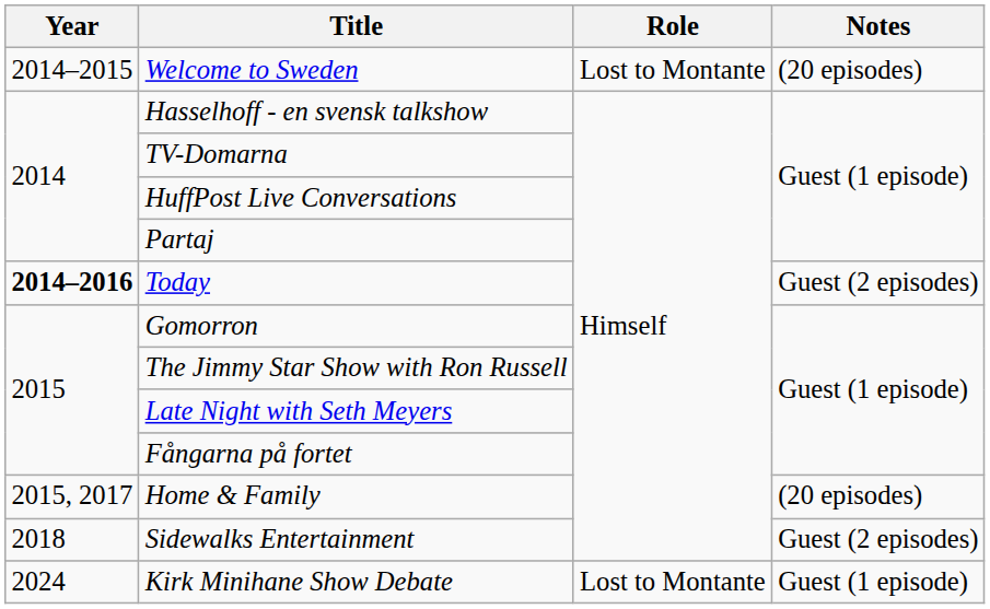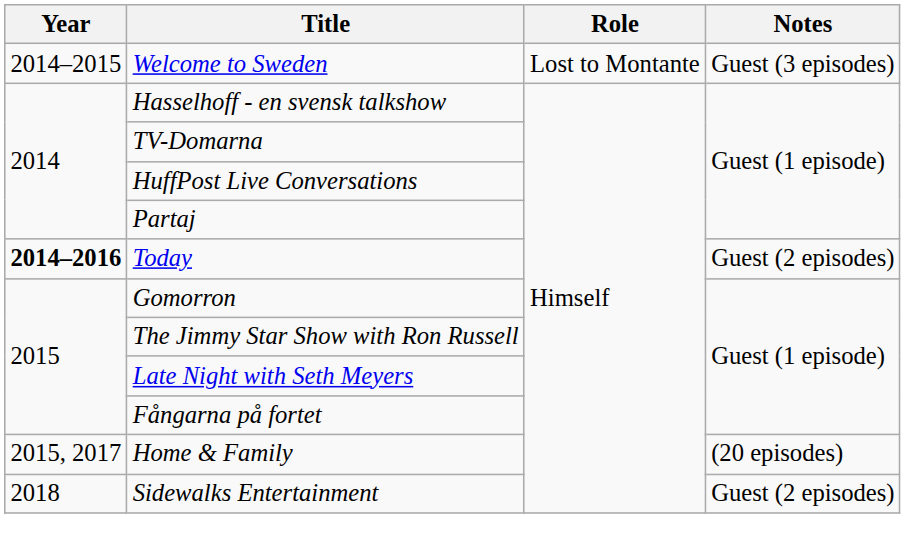 <table class="wikitable sortable">
 <tr>
 <th>Year</th>
 <th>Title</th>
 <th>Role</th>
 <th>Notes</th>
 </tr>
 <tr>
 <td>2014–2015</td>
 <td><em><a href='#'>Welcome to Sweden</a></em></td>
 <td>Lost to Montante</td>
-<td>(20 episodes)</td>
+<td>Guest (3 episodes)</td>
 </tr>
 <tr>
 <td rowspan=4>2014</td>
 <td><em>Hasselhoff - en svensk talkshow</em></td>
 <td rowspan=11>Himself</td>
 <td rowspan=4>Guest (1 episode)</td>
 </tr>
 <tr>
 <td><em>TV-Domarna</em></td>
 </tr>
 <tr>
 <td><em>HuffPost Live Conversations</em></td>
 </tr>
 <tr>
 <td><em>Partaj</em></td>
 </tr>
 <tr>
 <td><strong>2014–2016</strong></td>
 <td><em><a href='#'>Today</a></em></td>
 <td>Guest (2 episodes)</td>
 </tr>
 <tr>
 <td rowspan=4>2015</td>
 <td><em>Gomorron</em></td>
 <td rowspan=4>Guest (1 episode)</td>
 </tr>
 <tr>
 <td><em>The Jimmy Star Show with Ron Russell</em></td>
 </tr>
 <tr>
 <td><em><a href='#'>Late Night with Seth Meyers</a></em></td>
 </tr>
 <tr>
 <td><em>Fångarna på fortet</em></td>
 </tr>
 <tr>
 <td>2015, 2017</td>
 <td><em>Home & Family</em></td>
 <td>(20 episodes)</td>
 </tr>
 <tr>
 <td>2018</td>
 <td><em>Sidewalks Entertainment</em></td>
 <td>Guest (2 episodes)</td>
 </tr>
-<tr>
-<td>2024</td>
-<td><em>Kirk Minihane Show Debate</em></td>
-<td>Lost to Montante</td>
-<td>Guest (1 episode)</td>
-</tr>
 </table>
